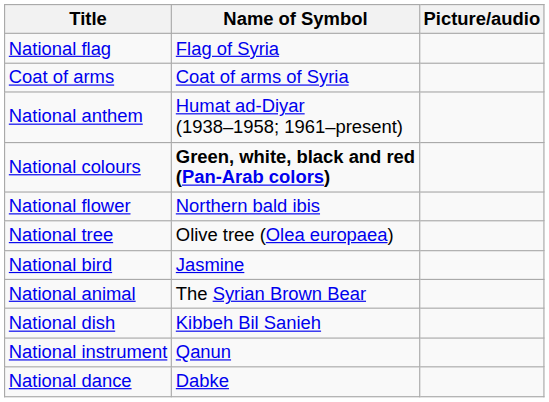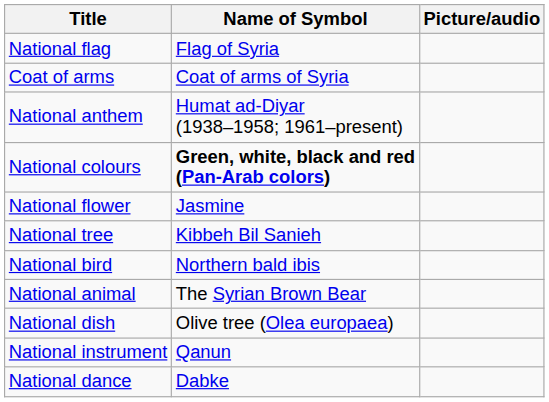 <table class="wikitable">
 <tr>
 <th>Title</th>
 <th>Name of Symbol</th>
 <th>Picture/audio</th>
 </tr>
 <tr>
 <td><a href='#'>National flag</a></td>
 <td><a href='#'>Flag of Syria</a></td>
 <td></td>
 </tr>
 <tr>
 <td><a href='#'>Coat of arms</a></td>
 <td><a href='#'>Coat of arms of Syria</a><br></td>
 <td></td>
 </tr>
 <tr>
 <td><a href='#'>National anthem</a></td>
 <td><a href='#'>Humat ad-Diyar</a><br>(1938–1958; 1961–present)</td>
 <td></td>
 </tr>
 <tr>
 <td><a href='#'>National colours</a></td>
 <td><strong>Green, white, black and red<br>(<a href='#'>Pan-Arab colors</a>)</strong></td>
 <td></td>
 </tr>
 <tr>
 <td><a href='#'>National flower</a></td>
-<td><a href='#'>Northern bald ibis</a></td>
+<td><a href='#'>Jasmine</a></td>
 <td></td>
 </tr>
 <tr>
 <td><a href='#'>National tree</a></td>
-<td>Olive tree (<a href='#'>Olea europaea</a>)</td>
+<td><a href='#'>Kibbeh Bil Sanieh</a></td>
 <td></td>
 </tr>
 <tr>
 <td><a href='#'>National bird</a></td>
-<td><a href='#'>Jasmine</a></td>
+<td><a href='#'>Northern bald ibis</a></td>
 <td></td>
 </tr>
 <tr>
 <td><a href='#'>National animal</a></td>
 <td>The <a href='#'>Syrian Brown Bear</a></td>
 <td></td>
 </tr>
 <tr>
 <td><a href='#'>National dish</a></td>
-<td><a href='#'>Kibbeh Bil Sanieh</a></td>
+<td>Olive tree (<a href='#'>Olea europaea</a>)</td>
 <td></td>
 </tr>
 <tr>
 <td><a href='#'>National instrument</a></td>
 <td><a href='#'>Qanun</a></td>
 <td></td>
 </tr>
 <tr>
 <td><a href='#'>National dance</a></td>
 <td><a href='#'>Dabke</a></td>
 <td></td>
 </tr>
 </table>
